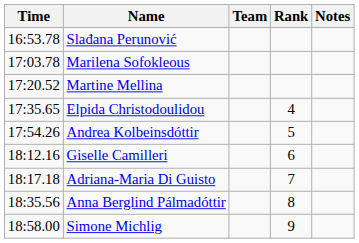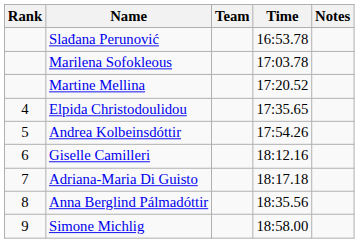 <table class="wikitable sortable" style="text-align:center">
 <tr>
-<th>Time</th>
+<th>Rank</th>
 <th>Name</th>
 <th>Team</th>
-<th>Rank</th>
+<th>Time</th>
 <th>Notes</th>
 </tr>
 <tr>
-<td>16:53.78</td>
+<td></td>
 <td align="left"><a href='#'>Slađana Perunović</a></td>
 <td align=left></td>
-<td></td>
+<td>16:53.78</td>
 <td></td>
 </tr>
 <tr>
-<td>17:03.78</td>
+<td></td>
 <td align="left"><a href='#'>Marilena Sofokleous</a></td>
 <td align=left></td>
-<td></td>
+<td>17:03.78</td>
 <td></td>
 </tr>
 <tr>
-<td>17:20.52</td>
+<td></td>
 <td align="left"><a href='#'>Martine Mellina</a></td>
 <td align=left></td>
-<td></td>
+<td>17:20.52</td>
 <td></td>
 </tr>
 <tr>
-<td>17:35.65</td>
+<td>4</td>
 <td align="left"><a href='#'>Elpida Christodoulidou</a></td>
 <td align=left></td>
-<td>4</td>
+<td>17:35.65</td>
 <td></td>
 </tr>
 <tr>
-<td>17:54.26</td>
+<td>5</td>
 <td align="left"><a href='#'>Andrea Kolbeinsdóttir</a></td>
 <td align=left></td>
-<td>5</td>
+<td>17:54.26</td>
 <td></td>
 </tr>
 <tr>
-<td>18:12.16</td>
+<td>6</td>
 <td align="left"><a href='#'>Giselle Camilleri</a></td>
 <td align=left></td>
-<td>6</td>
+<td>18:12.16</td>
 <td></td>
 </tr>
 <tr>
-<td>18:17.18</td>
+<td>7</td>
 <td align="left"><a href='#'>Adriana-Maria Di Guisto</a></td>
 <td align=left></td>
-<td>7</td>
+<td>18:17.18</td>
 <td></td>
 </tr>
 <tr>
-<td>18:35.56</td>
+<td>8</td>
 <td align="left"><a href='#'>Anna Berglind Pálmadóttir</a></td>
 <td align=left></td>
-<td>8</td>
+<td>18:35.56</td>
 <td></td>
 </tr>
 <tr>
-<td>18:58.00</td>
+<td>9</td>
 <td align="left"><a href='#'>Simone Michlig</a></td>
 <td align=left></td>
-<td>9</td>
+<td>18:58.00</td>
 <td></td>
 </tr>
 </table>
